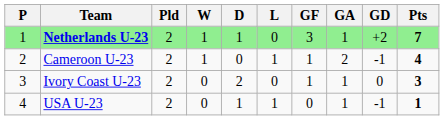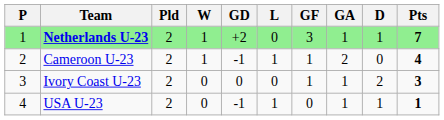 <table class="wikitable" style="text-align: center; margin: 0 auto;">
 <tr>
 <th width=33>P</th>
 <th>Team</th>
 <th width=33>Pld</th>
 <th width=33>W</th>
-<th width=33>D</th>
+<th width=33>GD</th>
 <th width=33>L</th>
 <th width=33>GF</th>
 <th width=33>GA</th>
-<th width=33>GD</th>
+<th width=33>D</th>
 <th width=40>Pts</th>
 </tr>
 <tr style="background: #90EE90;">
 <td>1</td>
 <td align="left"><strong> <a href='#'>Netherlands U-23</a></strong></td>
 <td>2</td>
 <td>1</td>
-<td>1</td>
+<td>+2</td>
 <td>0</td>
 <td>3</td>
 <td>1</td>
-<td>+2</td>
+<td>1</td>
 <td><strong>7</strong></td>
 </tr>
 <tr>
 <td>2</td>
 <td align="left"> <a href='#'>Cameroon U-23</a></td>
 <td>2</td>
 <td>1</td>
-<td>0</td>
+<td>-1</td>
 <td>1</td>
 <td>1</td>
 <td>2</td>
-<td>-1</td>
+<td>0</td>
 <td><strong>4</strong></td>
 </tr>
 <tr>
 <td>3</td>
 <td align="left"> <a href='#'>Ivory Coast U-23</a></td>
 <td>2</td>
 <td>0</td>
-<td>2</td>
+<td>0</td>
 <td>0</td>
 <td>1</td>
 <td>1</td>
-<td>0</td>
+<td>2</td>
 <td><strong>3</strong></td>
 </tr>
 <tr>
 <td>4</td>
 <td align="left"> <a href='#'>USA U-23</a></td>
 <td>2</td>
 <td>0</td>
-<td>1</td>
+<td>-1</td>
 <td>1</td>
 <td>0</td>
 <td>1</td>
-<td>-1</td>
+<td>1</td>
 <td><strong>1</strong></td>
 </tr>
 </table>
